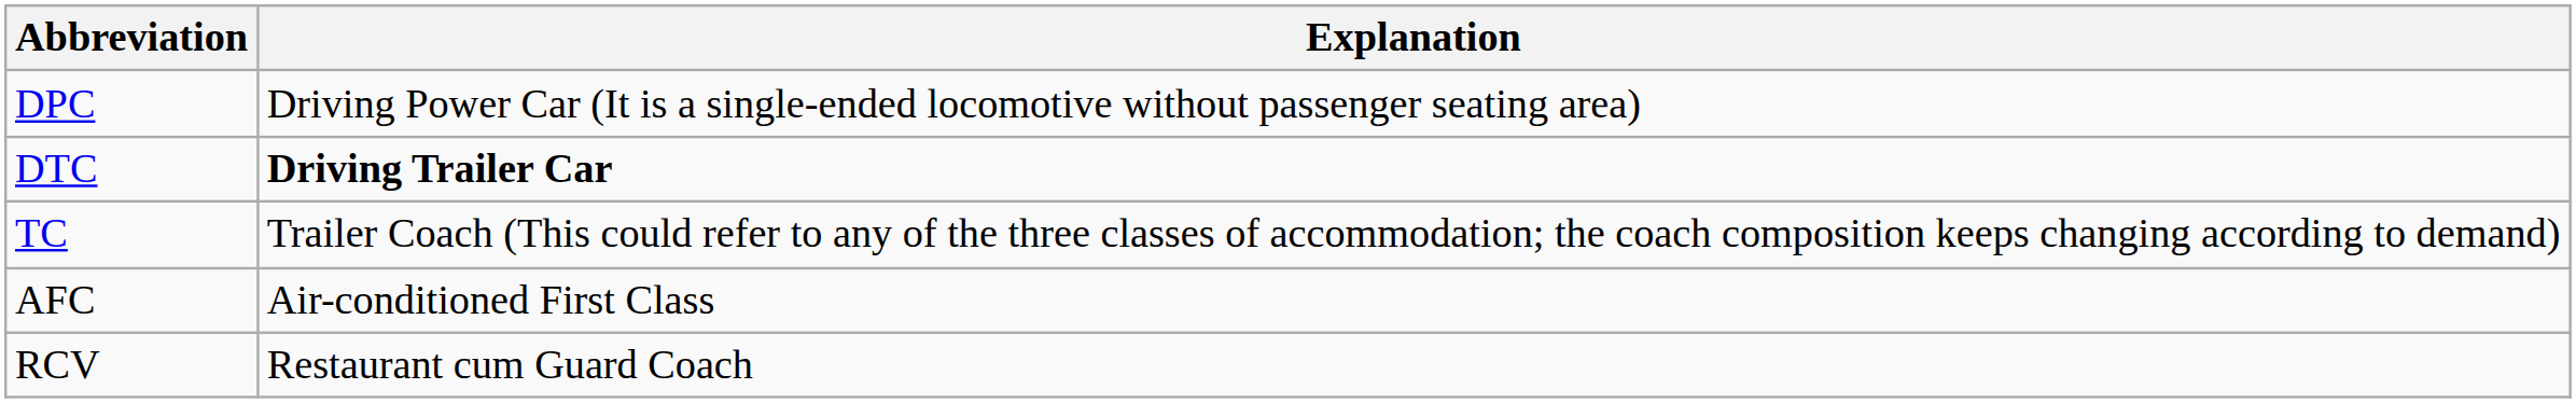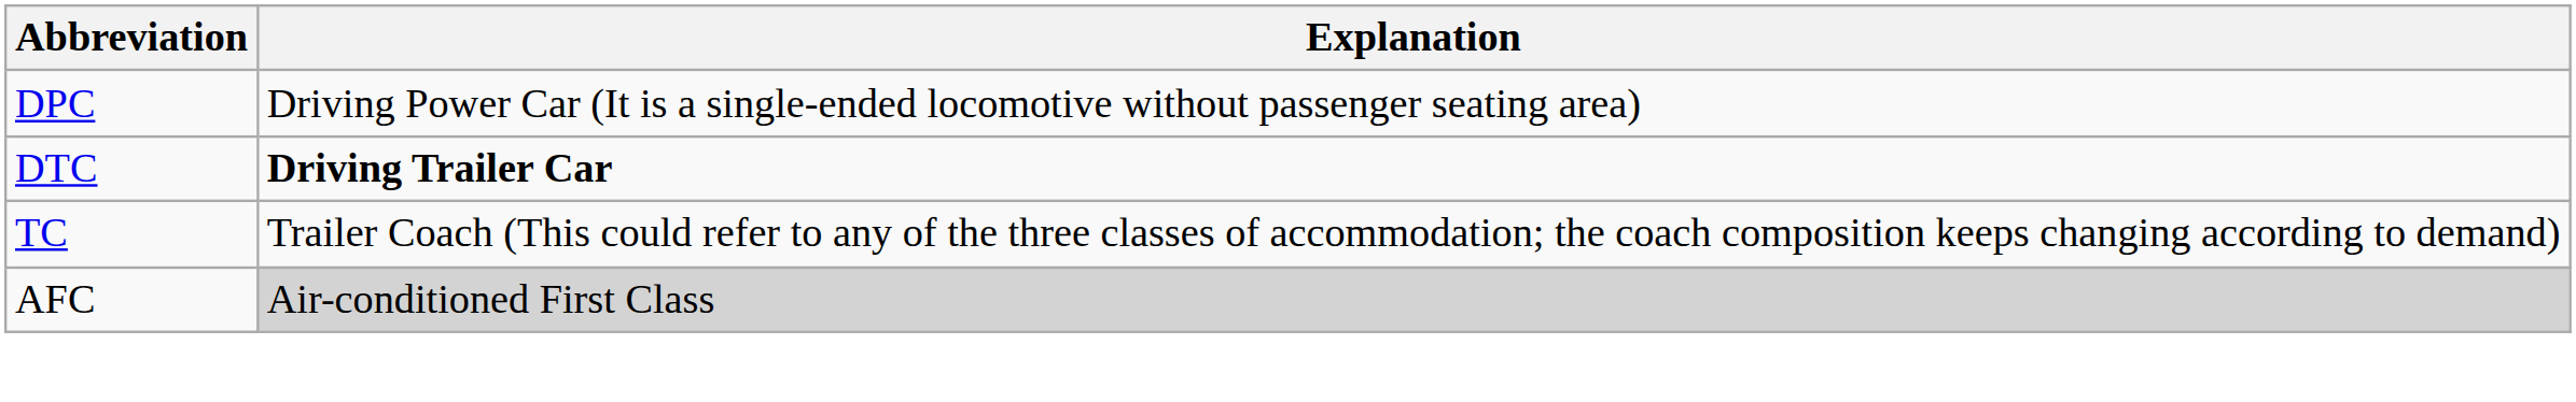 <table class="wikitable">
 <tr>
 <th>Abbreviation</th>
 <th>Explanation</th>
 </tr>
 <tr>
 <td><a href='#'>DPC</a></td>
 <td>Driving Power Car (It is a single-ended locomotive without passenger seating area)</td>
 </tr>
 <tr>
 <td><a href='#'>DTC</a></td>
 <td><strong>Driving Trailer Car</strong></td>
 </tr>
 <tr>
 <td><a href='#'>TC</a></td>
 <td>Trailer Coach (This could refer to any of the three classes of accommodation; the coach composition keeps changing according to demand)</td>
 </tr>
 <tr>
 <td>AFC</td>
-<td>Air-conditioned First Class</td>
-</tr>
-<tr>
-<td>RCV</td>
-<td>Restaurant cum Guard Coach</td>
+<td style="background: lightgrey;">Air-conditioned First Class</td>
 </tr>
 </table>
